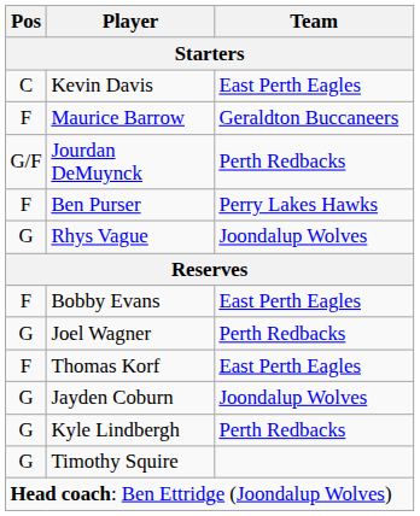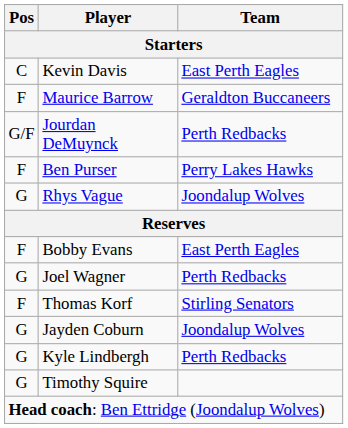 <table class="wikitable" style="text-align:center">
 <tr>
 <th scope="col" width="25px">Pos</th>
 <th scope="col" width="125px">Player</th>
 <th scope="col" width="150px">Team</th>
 </tr>
 <tr>
 <th scope="col" colspan="3">Starters</th>
 </tr>
 <tr>
 <td>C</td>
 <td style="text-align:left">Kevin Davis</td>
 <td style="text-align:left"><a href='#'>East Perth Eagles</a></td>
 </tr>
 <tr>
 <td>F</td>
 <td style="text-align:left"><a href='#'>Maurice Barrow</a></td>
 <td style="text-align:left"><a href='#'>Geraldton Buccaneers</a></td>
 </tr>
 <tr>
 <td>G/F</td>
 <td style="text-align:left"><a href='#'>Jourdan DeMuynck</a></td>
 <td style="text-align:left"><a href='#'>Perth Redbacks</a></td>
 </tr>
 <tr>
 <td>F</td>
 <td style="text-align:left"><a href='#'>Ben Purser</a></td>
 <td style="text-align:left"><a href='#'>Perry Lakes Hawks</a></td>
 </tr>
 <tr>
 <td>G</td>
 <td style="text-align:left"><a href='#'>Rhys Vague</a></td>
 <td style="text-align:left"><a href='#'>Joondalup Wolves</a></td>
 </tr>
 <tr>
 <th scope="col" colspan="3">Reserves</th>
 </tr>
 <tr>
 <td>F</td>
 <td style="text-align:left">Bobby Evans</td>
 <td style="text-align:left"><a href='#'>East Perth Eagles</a></td>
 </tr>
 <tr>
 <td>G</td>
 <td style="text-align:left">Joel Wagner</td>
 <td style="text-align:left"><a href='#'>Perth Redbacks</a></td>
 </tr>
 <tr>
 <td>F</td>
 <td style="text-align:left">Thomas Korf</td>
-<td style="text-align:left"><a href='#'>East Perth Eagles</a></td>
+<td style="text-align:left"><a href='#'>Stirling Senators</a></td>
 </tr>
 <tr>
 <td>G</td>
 <td style="text-align:left">Jayden Coburn</td>
 <td style="text-align:left"><a href='#'>Joondalup Wolves</a></td>
 </tr>
 <tr>
 <td>G</td>
 <td style="text-align:left">Kyle Lindbergh</td>
 <td style="text-align:left"><a href='#'>Perth Redbacks</a></td>
 </tr>
 <tr>
 <td>G</td>
 <td style="text-align:left">Timothy Squire</td>
 <td style="text-align:left"></td>
 </tr>
 <tr>
 <td style="text-align:left" colspan="3"><strong>Head coach</strong>: <a href='#'>Ben Ettridge</a> (<a href='#'>Joondalup Wolves</a>)</td>
 </tr>
 </table>
